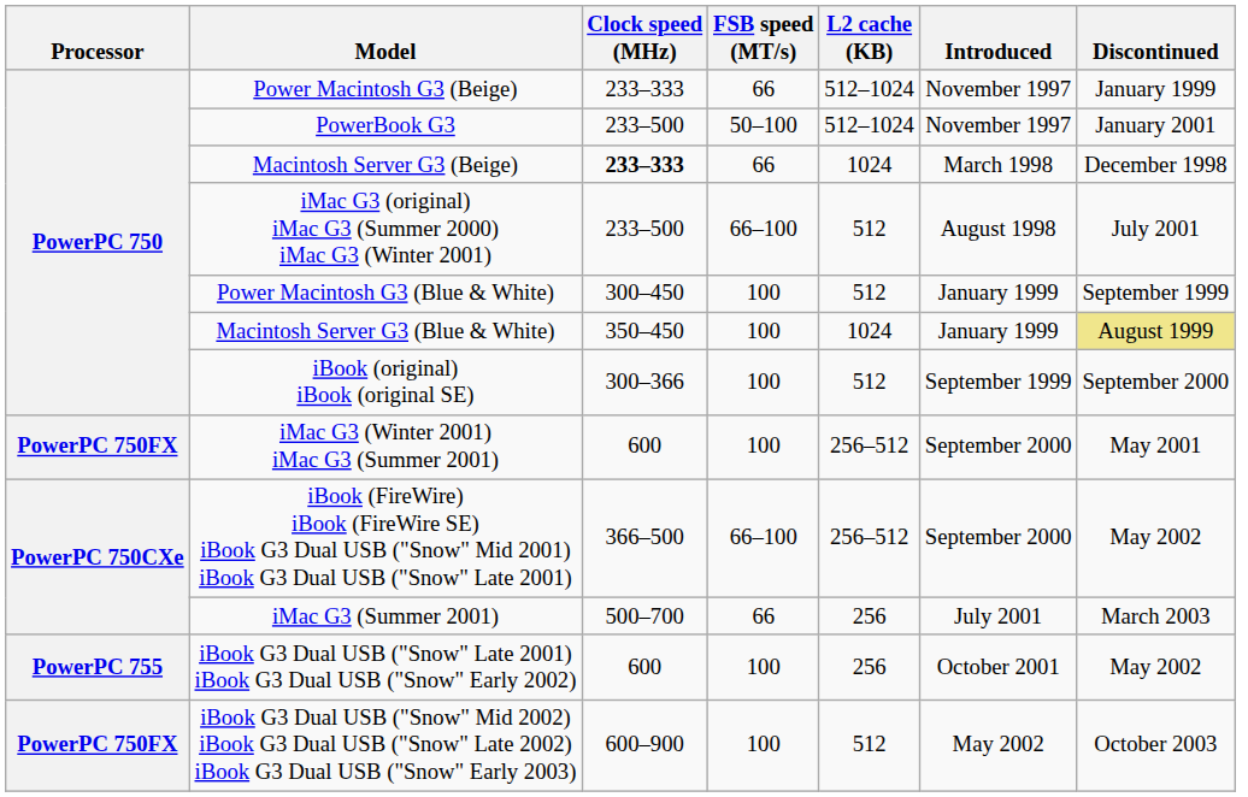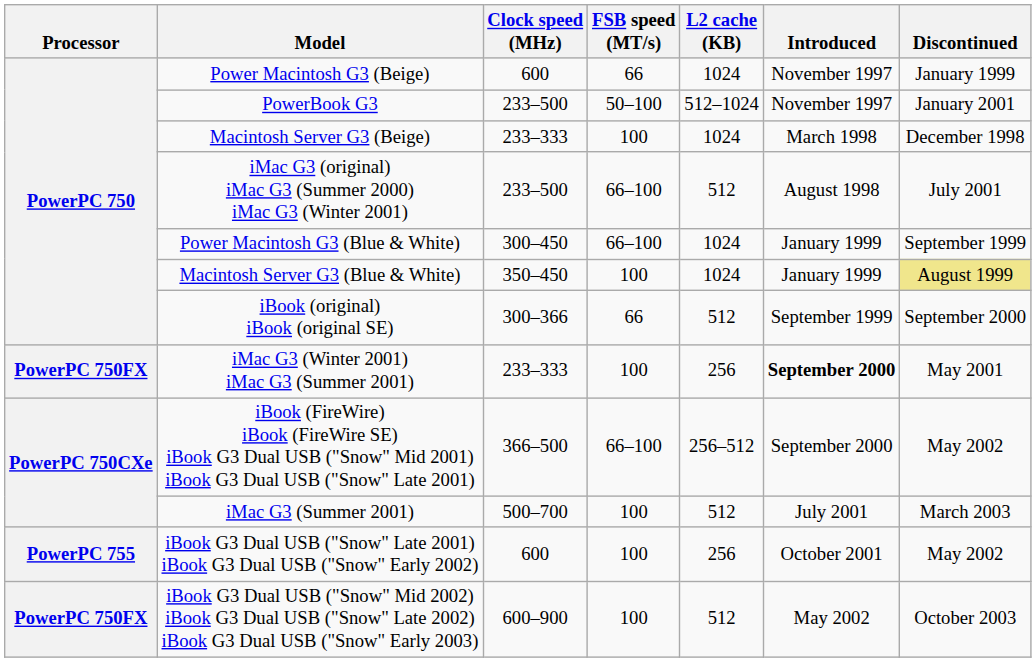 <table class="wikitable sortable" style="font-size:smaller; text-align:center">
 <tr valign=bottom>
 <th>Processor</th>
 <th>Model</th>
 <th><a href='#'>Clock speed</a><br>(MHz)</th>
 <th><a href='#'>FSB</a> speed<br>(MT/s)</th>
 <th><a href='#'>L2 cache</a><br>(KB)</th>
 <th>Introduced</th>
 <th>Discontinued</th>
 </tr>
 <tr>
 <th rowspan=7><a href='#'>PowerPC 750</a></th>
 <td nowrap><a href='#'>Power Macintosh G3</a> (Beige)</td>
-<td>233–333</td>
+<td>600</td>
 <td>66</td>
-<td>512–1024</td>
+<td>1024</td>
 <td>November 1997</td>
 <td>January 1999</td>
 </tr>
 <tr>
 <td nowrap><a href='#'>PowerBook G3</a></td>
 <td>233–500</td>
 <td>50–100</td>
 <td>512–1024</td>
 <td>November 1997</td>
 <td>January 2001</td>
 </tr>
 <tr>
 <td nowrap><a href='#'>Macintosh Server G3</a> (Beige)</td>
-<td><strong>233–333</strong></td>
-<td>66</td>
+<td>233–333</td>
+<td>100</td>
 <td>1024</td>
 <td>March 1998</td>
 <td>December 1998</td>
 </tr>
 <tr>
 <td nowrap><a href='#'>iMac G3</a> (original)<br><a href='#'>iMac G3</a> (Summer 2000)<br><a href='#'>iMac G3</a> (Winter 2001)</td>
 <td>233–500</td>
 <td>66–100</td>
 <td>512</td>
 <td>August 1998</td>
 <td>July 2001</td>
 </tr>
 <tr>
 <td nowrap><a href='#'>Power Macintosh G3</a> (Blue & White)</td>
 <td>300–450</td>
-<td>100</td>
-<td>512</td>
+<td>66–100</td>
+<td>1024</td>
 <td>January 1999</td>
 <td>September 1999</td>
 </tr>
 <tr>
 <td nowrap><a href='#'>Macintosh Server G3</a> (Blue & White)</td>
 <td>350–450</td>
 <td>100</td>
 <td>1024</td>
 <td>January 1999</td>
 <td style="background: khaki;">August 1999</td>
 </tr>
 <tr>
 <td nowrap><a href='#'>iBook</a> (original)<br><a href='#'>iBook</a> (original SE)</td>
 <td>300–366</td>
-<td>100</td>
+<td>66</td>
 <td>512</td>
 <td>September 1999</td>
 <td>September 2000</td>
 </tr>
 <tr>
 <th><a href='#'>PowerPC 750FX</a></th>
 <td nowrap><a href='#'>iMac G3</a> (Winter 2001)<br><a href='#'>iMac G3</a> (Summer 2001)</td>
-<td>600</td>
+<td>233–333</td>
 <td>100</td>
-<td>256–512</td>
-<td>September 2000</td>
+<td>256</td>
+<td><strong>September 2000</strong></td>
 <td>May 2001</td>
 </tr>
 <tr>
 <th rowspan=2><a href='#'>PowerPC 750CXe</a></th>
 <td nowrap><a href='#'>iBook</a> (FireWire)<br><a href='#'>iBook</a> (FireWire SE)<br><a href='#'>iBook</a> G3 Dual USB ("Snow" Mid 2001)<br><a href='#'>iBook</a> G3 Dual USB ("Snow" Late 2001)</td>
 <td>366–500</td>
 <td>66–100</td>
 <td>256–512</td>
 <td>September 2000</td>
 <td>May 2002</td>
 </tr>
 <tr>
 <td nowrap><a href='#'>iMac G3</a> (Summer 2001)</td>
 <td>500–700</td>
-<td>66</td>
-<td>256</td>
+<td>100</td>
+<td>512</td>
 <td>July 2001</td>
 <td>March 2003</td>
 </tr>
 <tr>
 <th><a href='#'>PowerPC 755</a></th>
 <td nowrap><a href='#'>iBook</a> G3 Dual USB ("Snow" Late 2001)<br><a href='#'>iBook</a> G3 Dual USB ("Snow" Early 2002)</td>
 <td>600</td>
 <td>100</td>
 <td>256</td>
 <td>October 2001</td>
 <td>May 2002</td>
 </tr>
 <tr>
 <th><a href='#'>PowerPC 750FX</a></th>
 <td nowrap><a href='#'>iBook</a> G3 Dual USB ("Snow" Mid 2002)<br><a href='#'>iBook</a> G3 Dual USB ("Snow" Late 2002)<br><a href='#'>iBook</a> G3 Dual USB ("Snow" Early 2003)</td>
 <td>600–900</td>
 <td>100</td>
 <td>512</td>
 <td>May 2002</td>
 <td>October 2003</td>
 </tr>
 </table>
